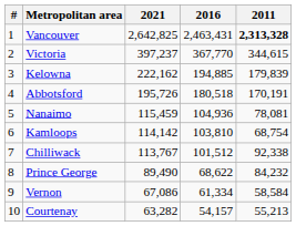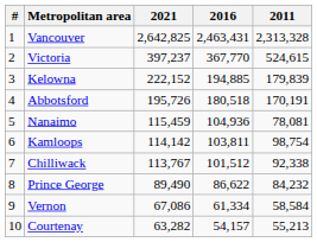 <table class="wikitable sortable" style="margin-left:20px;">
 <tr>
 <th>#</th>
 <th>Metropolitan area</th>
 <th>2021</th>
 <th>2016</th>
 <th>2011</th>
 </tr>
 <tr>
 <td>1</td>
 <td style="text-align: left;"><a href='#'>Vancouver</a></td>
 <td style="text-align: right;">2,642,825</td>
 <td style="text-align: right;">2,463,431</td>
-<td style="text-align: right;"><strong>2,313,328</strong></td>
+<td style="text-align: right;">2,313,328</td>
 </tr>
 <tr>
 <td>2</td>
 <td style="text-align: left;"><a href='#'>Victoria</a></td>
 <td style="text-align: right;">397,237</td>
 <td style="text-align: right;">367,770</td>
-<td style="text-align: right;">344,615</td>
+<td style="text-align: right;">524,615</td>
 </tr>
 <tr>
 <td>3</td>
 <td style="text-align: left;"><a href='#'>Kelowna</a></td>
-<td style="text-align: right;">222,162</td>
+<td style="text-align: right;">222,152</td>
 <td style="text-align: right;">194,885</td>
 <td style="text-align: right;">179,839</td>
 </tr>
 <tr>
 <td>4</td>
 <td style="text-align: left;"><a href='#'>Abbotsford</a></td>
 <td style="text-align: right;">195,726</td>
 <td style="text-align: right;">180,518</td>
 <td style="text-align: right;">170,191</td>
 </tr>
 <tr>
 <td>5</td>
 <td style="text-align: left;"><a href='#'>Nanaimo</a></td>
 <td style="text-align: right;">115,459</td>
 <td style="text-align: right;">104,936</td>
 <td style="text-align: right;">78,081</td>
 </tr>
 <tr>
 <td>6</td>
 <td style="text-align: left;"><a href='#'>Kamloops</a></td>
 <td style="text-align: right;">114,142</td>
-<td style="text-align: right;">103,810</td>
-<td style="text-align: right;">68,754</td>
+<td style="text-align: right;">103,811</td>
+<td style="text-align: right;">98,754</td>
 </tr>
 <tr>
 <td>7</td>
 <td style="text-align: left;"><a href='#'>Chilliwack</a></td>
 <td style="text-align: right;">113,767</td>
 <td style="text-align: right;">101,512</td>
 <td style="text-align: right;">92,338</td>
 </tr>
 <tr>
 <td>8</td>
 <td style="text-align: left;"><a href='#'>Prince George</a></td>
 <td style="text-align: right;">89,490</td>
-<td style="text-align: right;">68,622</td>
+<td style="text-align: right;">86,622</td>
 <td style="text-align: right;">84,232</td>
 </tr>
 <tr>
 <td>9</td>
 <td style="text-align: left;"><a href='#'>Vernon</a></td>
 <td style="text-align: right;">67,086</td>
 <td style="text-align: right;">61,334</td>
 <td style="text-align: right;">58,584</td>
 </tr>
 <tr>
 <td>10</td>
 <td style="text-align: left;"><a href='#'>Courtenay</a></td>
 <td style="text-align: right;">63,282</td>
 <td style="text-align: right;">54,157</td>
 <td style="text-align: right;">55,213</td>
 </tr>
 </table>
